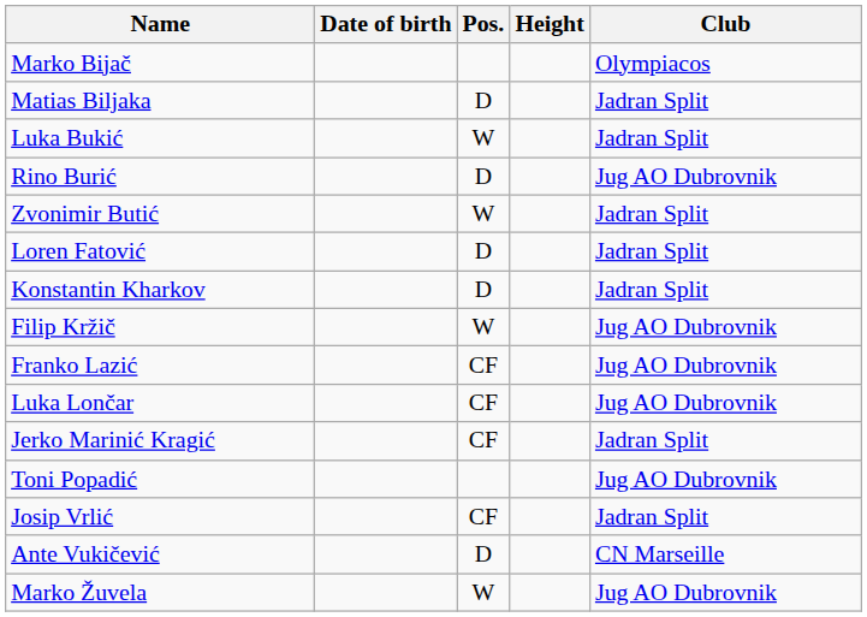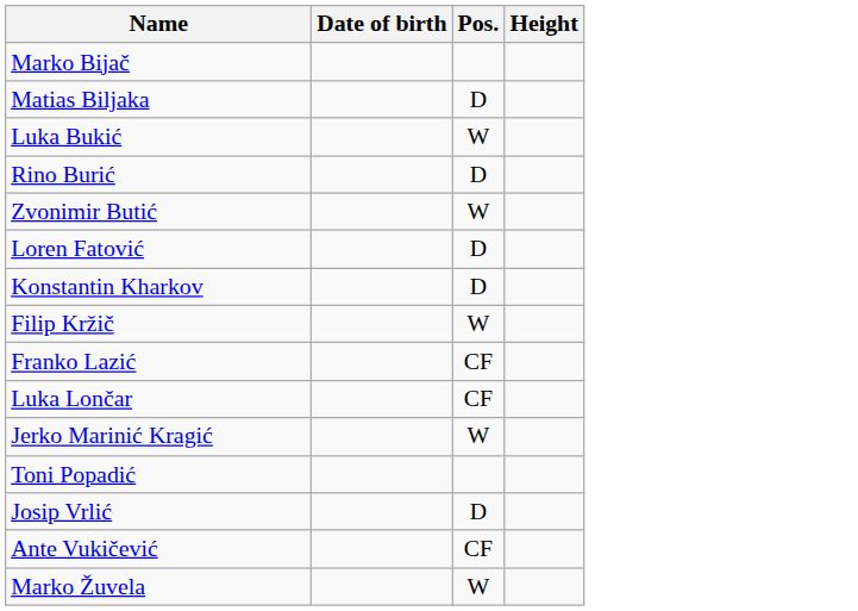 <table class="wikitable sortable" text-align:center;">
 <tr>
 <th width=200>Name</th>
 <th>Date of birth</th>
 <th>Pos.</th>
 <th>Height</th>
-<th width=175>Club</th>
 </tr>
 <tr>
 <td align=left><a href='#'>Marko Bijač</a></td>
 <td align=left></td>
 <td align=center></td>
 <td></td>
-<td align=left> <a href='#'>Olympiacos</a></td>
 </tr>
 <tr>
 <td align=left><a href='#'>Matias Biljaka</a></td>
 <td align=left></td>
 <td align=center>D</td>
 <td></td>
-<td align=left> <a href='#'>Jadran Split</a></td>
 </tr>
 <tr>
 <td align=left><a href='#'>Luka Bukić</a></td>
 <td align=left></td>
 <td align=center>W</td>
 <td></td>
-<td align=left> <a href='#'>Jadran Split</a></td>
 </tr>
 <tr>
 <td align=left><a href='#'>Rino Burić</a></td>
 <td align=left></td>
 <td align=center>D</td>
 <td></td>
-<td align=left> <a href='#'>Jug AO Dubrovnik</a></td>
 </tr>
 <tr>
 <td align=left><a href='#'>Zvonimir Butić</a></td>
 <td align=left></td>
 <td align=center>W</td>
 <td></td>
-<td align=left> <a href='#'>Jadran Split</a></td>
 </tr>
 <tr>
 <td align=left><a href='#'>Loren Fatović</a></td>
 <td align=left></td>
 <td align=center>D</td>
 <td></td>
-<td align=left> <a href='#'>Jadran Split</a></td>
 </tr>
 <tr>
 <td align=left><a href='#'>Konstantin Kharkov</a></td>
 <td align=left></td>
 <td align=center>D</td>
 <td></td>
-<td align=left> <a href='#'>Jadran Split</a></td>
 </tr>
 <tr>
 <td align=left><a href='#'>Filip Kržič</a></td>
 <td align=left></td>
 <td align=center>W</td>
 <td></td>
-<td align=left> <a href='#'>Jug AO Dubrovnik</a></td>
 </tr>
 <tr>
 <td align=left><a href='#'>Franko Lazić</a></td>
 <td align=left></td>
 <td align=center>CF</td>
 <td></td>
-<td align=left> <a href='#'>Jug AO Dubrovnik</a></td>
 </tr>
 <tr>
 <td align=left><a href='#'>Luka Lončar</a></td>
 <td align=left></td>
 <td align=center>CF</td>
 <td></td>
-<td align=left> <a href='#'>Jug AO Dubrovnik</a></td>
 </tr>
 <tr>
 <td align=left><a href='#'>Jerko Marinić Kragić</a></td>
 <td align=left></td>
-<td align=center>CF</td>
+<td align=center>W</td>
 <td></td>
-<td align=left> <a href='#'>Jadran Split</a></td>
 </tr>
 <tr>
 <td align=left><a href='#'>Toni Popadić</a></td>
 <td align=left></td>
 <td align=center></td>
 <td></td>
-<td align=left> <a href='#'>Jug AO Dubrovnik</a></td>
 </tr>
 <tr>
 <td align=left><a href='#'>Josip Vrlić</a></td>
 <td align=left></td>
-<td align=center>CF</td>
+<td align=center>D</td>
 <td></td>
-<td align=left> <a href='#'>Jadran Split</a></td>
 </tr>
 <tr>
 <td align=left><a href='#'>Ante Vukičević</a></td>
 <td align=left></td>
-<td align=center>D</td>
+<td align=center>CF</td>
 <td></td>
-<td align=left> <a href='#'>CN Marseille</a></td>
 </tr>
 <tr>
 <td align=left><a href='#'>Marko Žuvela</a></td>
 <td align=left></td>
 <td align=center>W</td>
 <td></td>
-<td align=left> <a href='#'>Jug AO Dubrovnik</a></td>
 </tr>
 </table>
